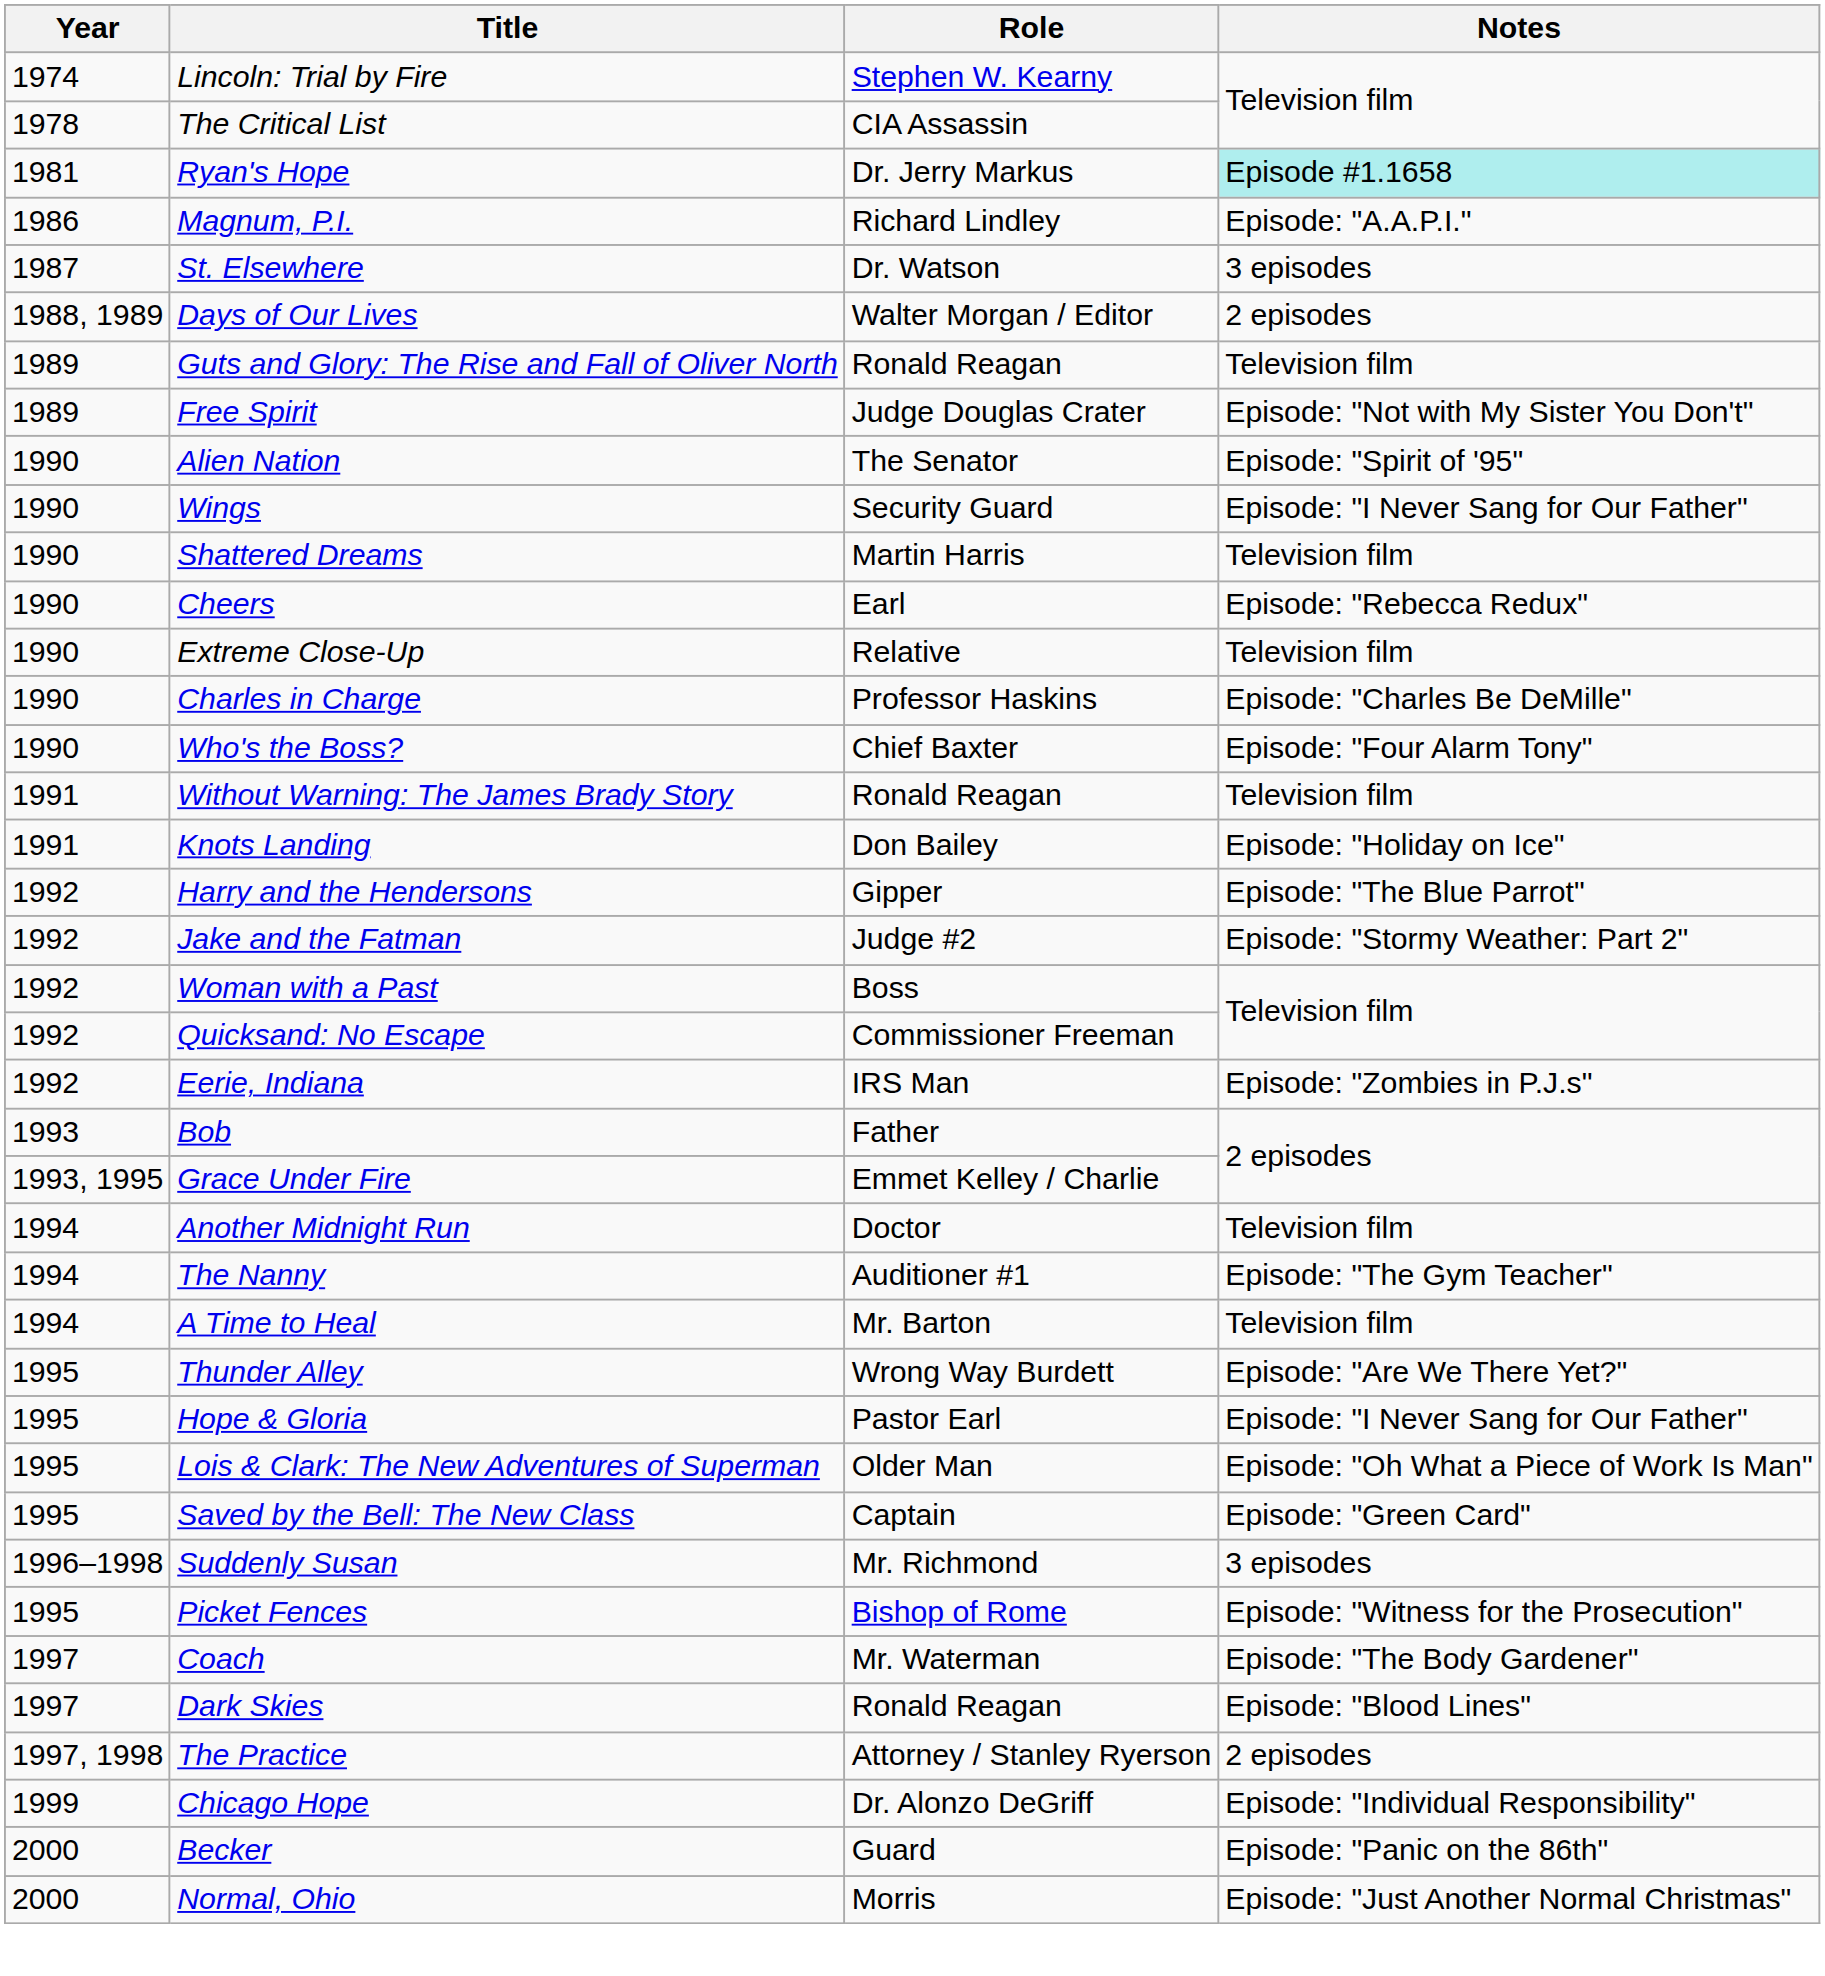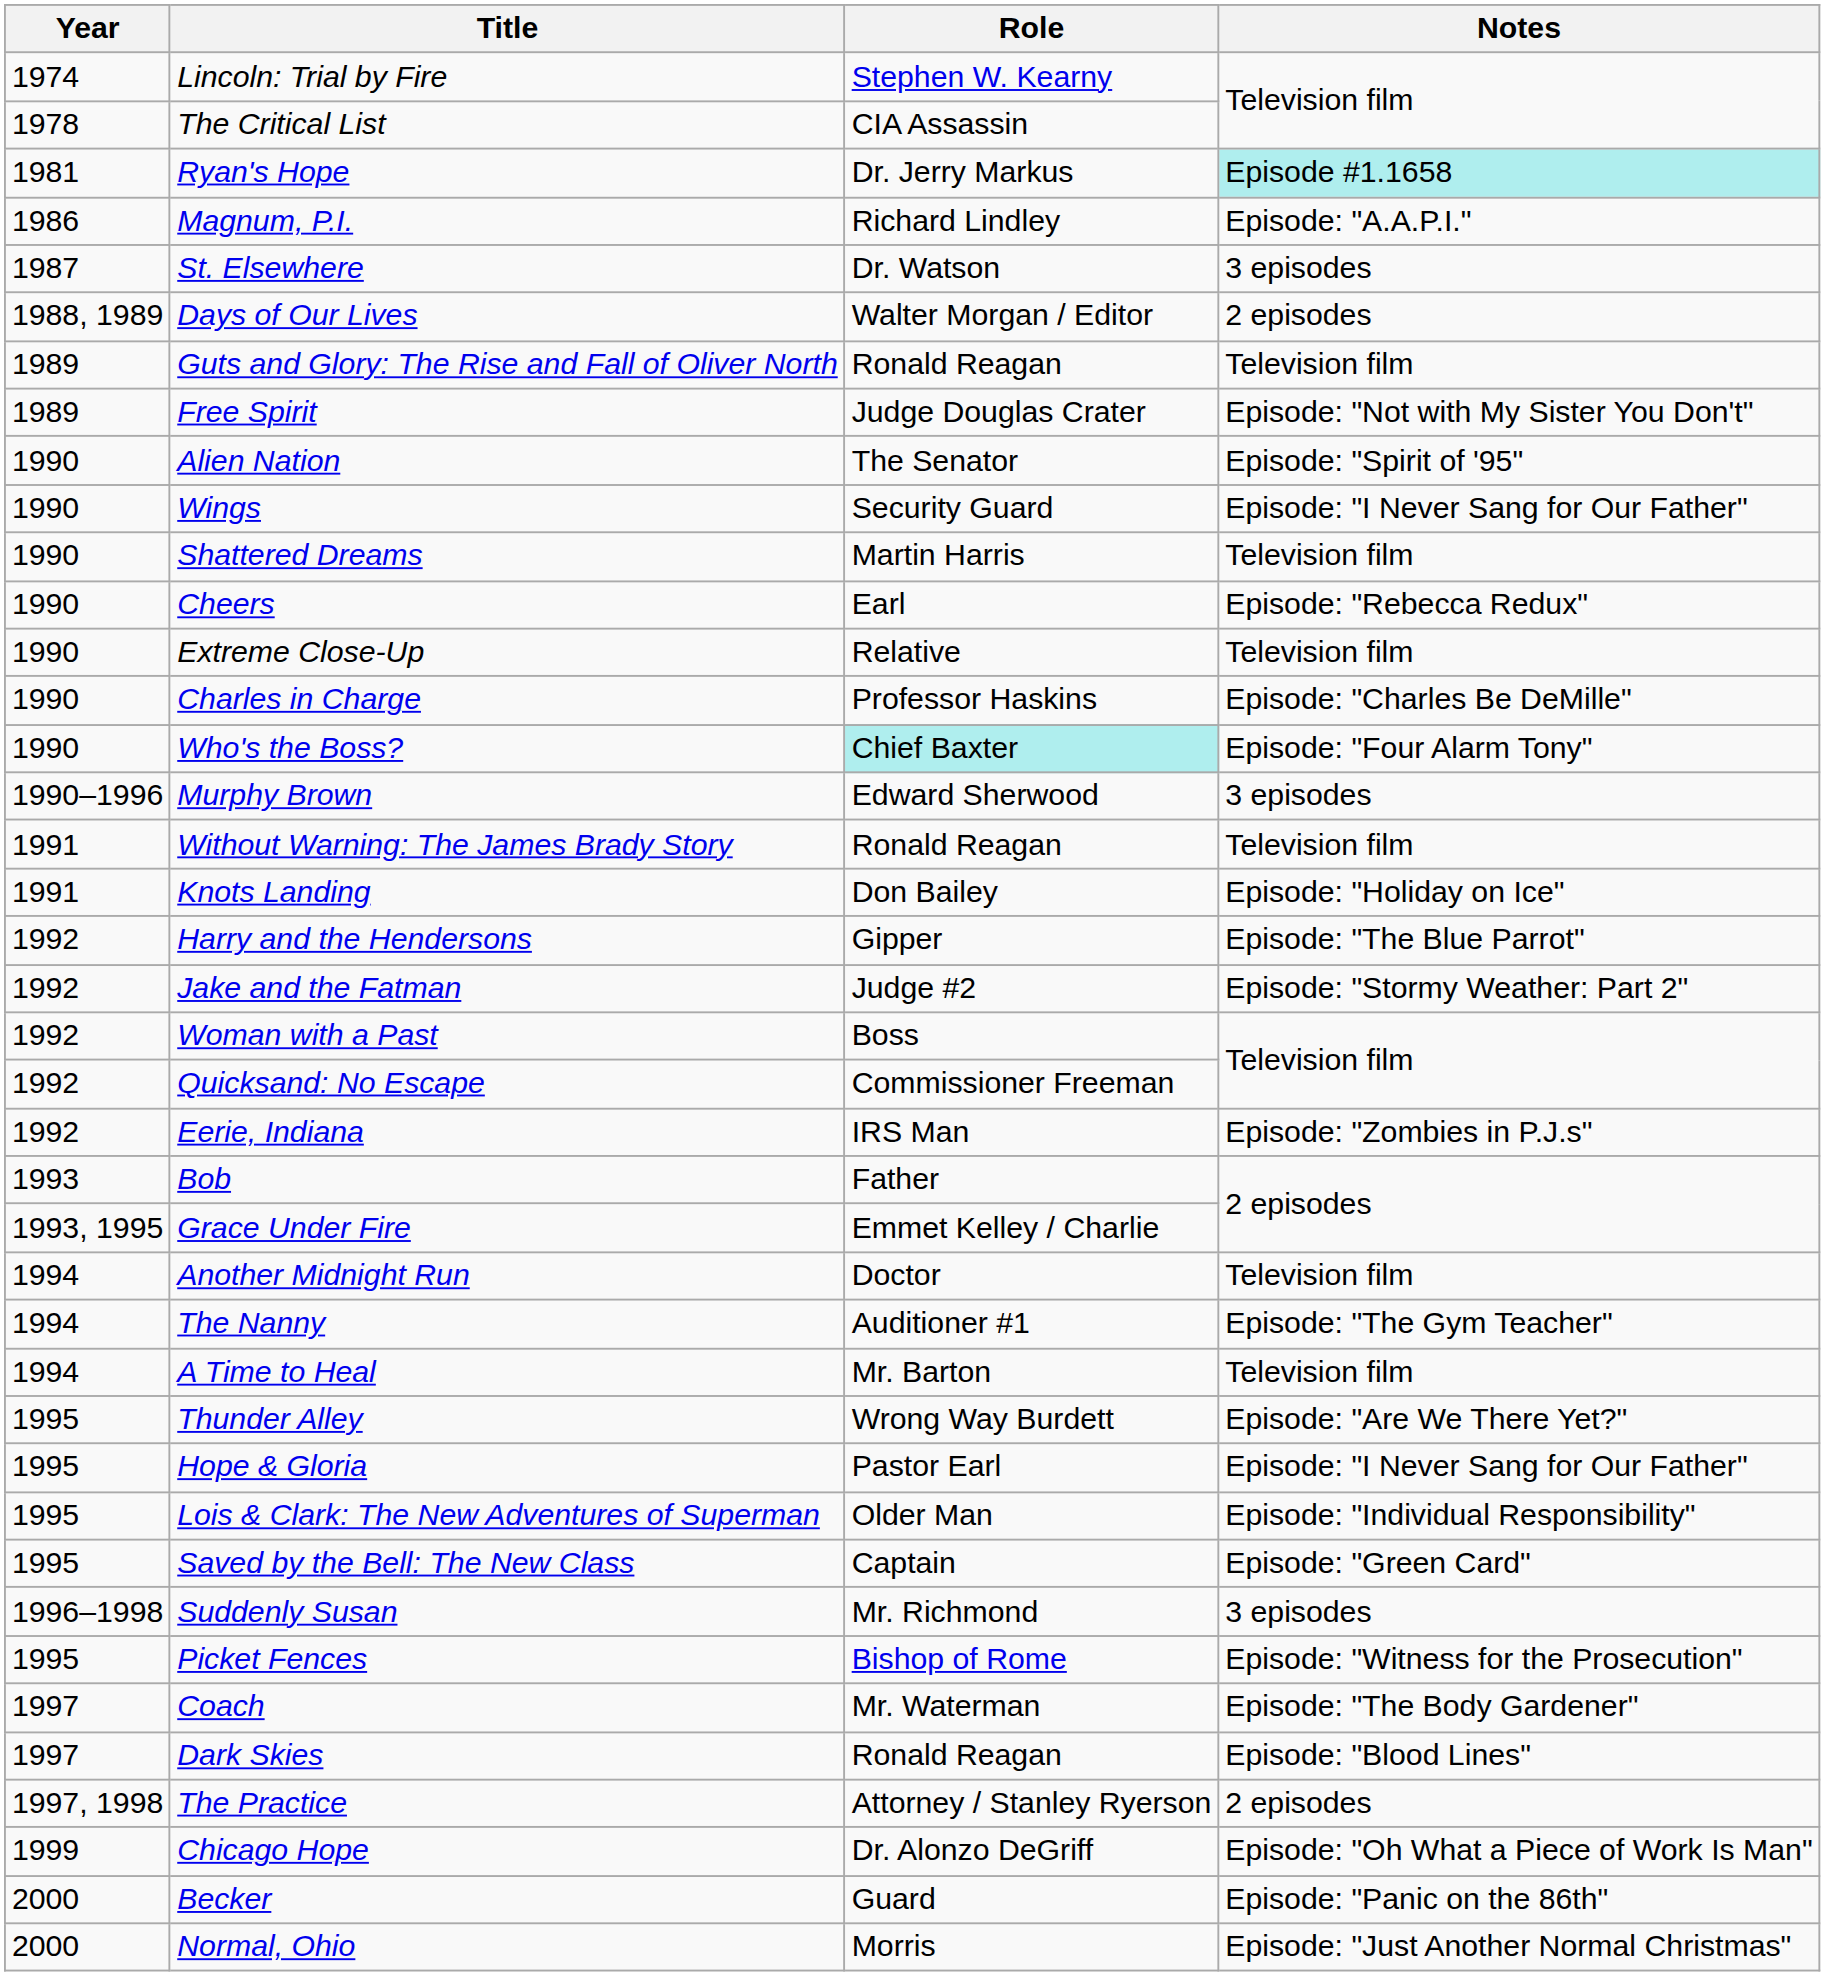 <table class="wikitable sortable">
 <tr>
 <th>Year</th>
 <th>Title</th>
 <th>Role</th>
 <th>Notes</th>
 </tr>
 <tr>
 <td>1974</td>
 <td><em>Lincoln: Trial by Fire</em></td>
 <td><a href='#'>Stephen W. Kearny</a></td>
 <td rowspan="2">Television film</td>
 </tr>
 <tr>
 <td>1978</td>
 <td><em>The Critical List</em></td>
 <td>CIA Assassin</td>
 </tr>
 <tr>
 <td>1981</td>
 <td><em><a href='#'>Ryan's Hope</a></em></td>
 <td>Dr. Jerry Markus</td>
 <td style="background: paleturquoise;">Episode #1.1658</td>
 </tr>
 <tr>
 <td>1986</td>
 <td><em><a href='#'>Magnum, P.I.</a></em></td>
 <td>Richard Lindley</td>
 <td>Episode: "A.A.P.I."</td>
 </tr>
 <tr>
 <td>1987</td>
 <td><em><a href='#'>St. Elsewhere</a></em></td>
 <td>Dr. Watson</td>
 <td>3 episodes</td>
 </tr>
 <tr>
 <td>1988, 1989</td>
 <td><em><a href='#'>Days of Our Lives</a></em></td>
 <td>Walter Morgan / Editor</td>
 <td>2 episodes</td>
 </tr>
 <tr>
 <td>1989</td>
 <td><em><a href='#'>Guts and Glory: The Rise and Fall of Oliver North</a></em></td>
 <td>Ronald Reagan</td>
 <td>Television film</td>
 </tr>
 <tr>
 <td>1989</td>
 <td><a href='#'><em>Free Spirit</em></a></td>
 <td>Judge Douglas Crater</td>
 <td>Episode: "Not with My Sister You Don't"</td>
 </tr>
 <tr>
 <td>1990</td>
 <td><a href='#'><em>Alien Nation</em></a></td>
 <td>The Senator</td>
 <td>Episode: "Spirit of '95"</td>
 </tr>
 <tr>
 <td>1990</td>
 <td><a href='#'><em>Wings</em></a></td>
 <td>Security Guard</td>
 <td>Episode: "I Never Sang for Our Father"</td>
 </tr>
 <tr>
 <td>1990</td>
 <td><a href='#'><em>Shattered Dreams</em></a></td>
 <td>Martin Harris</td>
 <td>Television film</td>
 </tr>
 <tr>
 <td>1990</td>
 <td><em><a href='#'>Cheers</a></em></td>
 <td>Earl</td>
 <td>Episode: "Rebecca Redux"</td>
 </tr>
 <tr>
 <td>1990</td>
 <td><em>Extreme Close-Up</em></td>
 <td>Relative</td>
 <td>Television film</td>
 </tr>
 <tr>
 <td>1990</td>
 <td><em><a href='#'>Charles in Charge</a></em></td>
 <td>Professor Haskins</td>
 <td>Episode: "Charles Be DeMille"</td>
 </tr>
 <tr>
 <td>1990</td>
 <td><em><a href='#'>Who's the Boss?</a></em></td>
-<td>Chief Baxter</td>
+<td style="background: paleturquoise;">Chief Baxter</td>
 <td>Episode: "Four Alarm Tony"</td>
+</tr>
+<tr>
+<td>1990–1996</td>
+<td><em><a href='#'>Murphy Brown</a></em></td>
+<td>Edward Sherwood</td>
+<td>3 episodes</td>
 </tr>
 <tr>
 <td>1991</td>
 <td><em><a href='#'>Without Warning: The James Brady Story</a></em></td>
 <td>Ronald Reagan</td>
 <td>Television film</td>
 </tr>
 <tr>
 <td>1991</td>
 <td><em><a href='#'>Knots Landing</a></em></td>
 <td>Don Bailey</td>
 <td>Episode: "Holiday on Ice"</td>
 </tr>
 <tr>
 <td>1992</td>
 <td><a href='#'><em>Harry and the Hendersons</em></a></td>
 <td>Gipper</td>
 <td>Episode: "The Blue Parrot"</td>
 </tr>
 <tr>
 <td>1992</td>
 <td><em><a href='#'>Jake and the Fatman</a></em></td>
 <td>Judge #2</td>
 <td>Episode: "Stormy Weather: Part 2"</td>
 </tr>
 <tr>
 <td>1992</td>
 <td><em><a href='#'>Woman with a Past</a></em></td>
 <td>Boss</td>
 <td rowspan="2">Television film</td>
 </tr>
 <tr>
 <td>1992</td>
 <td><em><a href='#'>Quicksand: No Escape</a></em></td>
 <td>Commissioner Freeman</td>
 </tr>
 <tr>
 <td>1992</td>
 <td><em><a href='#'>Eerie, Indiana</a></em></td>
 <td>IRS Man</td>
 <td>Episode: "Zombies in P.J.s"</td>
 </tr>
 <tr>
 <td>1993</td>
 <td><a href='#'><em>Bob</em></a></td>
 <td>Father</td>
 <td rowspan="2">2 episodes</td>
 </tr>
 <tr>
 <td>1993, 1995</td>
 <td><em><a href='#'>Grace Under Fire</a></em></td>
 <td>Emmet Kelley / Charlie</td>
 </tr>
 <tr>
 <td>1994</td>
 <td><em><a href='#'>Another Midnight Run</a></em></td>
 <td>Doctor</td>
 <td>Television film</td>
 </tr>
 <tr>
 <td>1994</td>
 <td><em><a href='#'>The Nanny</a></em></td>
 <td>Auditioner #1</td>
 <td>Episode: "The Gym Teacher"</td>
 </tr>
 <tr>
 <td>1994</td>
 <td><a href='#'><em>A Time to Heal</em></a></td>
 <td>Mr. Barton</td>
 <td>Television film</td>
 </tr>
 <tr>
 <td>1995</td>
 <td><a href='#'><em>Thunder Alley</em></a></td>
 <td>Wrong Way Burdett</td>
 <td>Episode: "Are We There Yet?"</td>
 </tr>
 <tr>
 <td>1995</td>
 <td><em><a href='#'>Hope & Gloria</a></em></td>
 <td>Pastor Earl</td>
 <td>Episode: "I Never Sang for Our Father"</td>
 </tr>
 <tr>
 <td>1995</td>
 <td><em><a href='#'>Lois & Clark: The New Adventures of Superman</a></em></td>
 <td>Older Man</td>
-<td>Episode: "Oh What a Piece of Work Is Man"</td>
+<td>Episode: "Individual Responsibility"</td>
 </tr>
 <tr>
 <td>1995</td>
 <td><em><a href='#'>Saved by the Bell: The New Class</a></em></td>
 <td>Captain</td>
 <td>Episode: "Green Card"</td>
 </tr>
 <tr>
 <td>1996–1998</td>
 <td><em><a href='#'>Suddenly Susan</a></em></td>
 <td>Mr. Richmond</td>
 <td>3 episodes</td>
 </tr>
 <tr>
 <td>1995</td>
 <td><em><a href='#'>Picket Fences</a></em></td>
 <td><a href='#'>Bishop of Rome</a></td>
 <td>Episode: "Witness for the Prosecution"</td>
 </tr>
 <tr>
 <td>1997</td>
 <td><a href='#'><em>Coach</em></a></td>
 <td>Mr. Waterman</td>
 <td>Episode: "The Body Gardener"</td>
 </tr>
 <tr>
 <td>1997</td>
 <td><em><a href='#'>Dark Skies</a></em></td>
 <td>Ronald Reagan</td>
 <td>Episode: "Blood Lines"</td>
 </tr>
 <tr>
 <td>1997, 1998</td>
 <td><em><a href='#'>The Practice</a></em></td>
 <td>Attorney / Stanley Ryerson</td>
 <td>2 episodes</td>
 </tr>
 <tr>
 <td>1999</td>
 <td><em><a href='#'>Chicago Hope</a></em></td>
 <td>Dr. Alonzo DeGriff</td>
-<td>Episode: "Individual Responsibility"</td>
+<td>Episode: "Oh What a Piece of Work Is Man"</td>
 </tr>
 <tr>
 <td>2000</td>
 <td><a href='#'><em>Becker</em></a></td>
 <td>Guard</td>
 <td>Episode: "Panic on the 86th"</td>
 </tr>
 <tr>
 <td>2000</td>
 <td><em><a href='#'>Normal, Ohio</a></em></td>
 <td>Morris</td>
 <td>Episode: "Just Another Normal Christmas"</td>
 </tr>
 </table>
